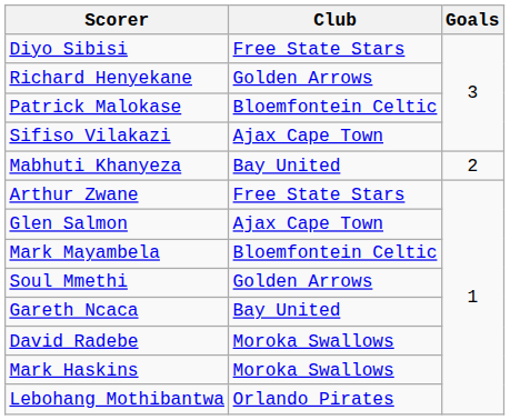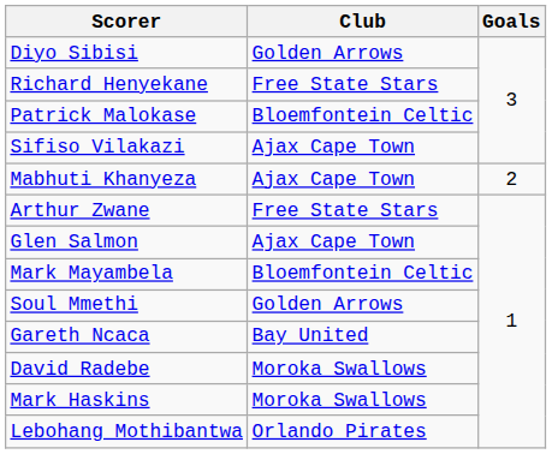 <table class="wikitable">
 <tr>
 <th>Scorer</th>
 <th>Club</th>
 <th>Goals</th>
 </tr>
 <tr>
 <td> <a href='#'>Diyo Sibisi</a></td>
-<td><a href='#'>Free State Stars</a></td>
+<td><a href='#'>Golden Arrows</a></td>
 <td rowspan=4 align=center>3</td>
 </tr>
 <tr>
 <td> <a href='#'>Richard Henyekane</a></td>
-<td><a href='#'>Golden Arrows</a></td>
+<td><a href='#'>Free State Stars</a></td>
 </tr>
 <tr>
 <td> <a href='#'>Patrick Malokase</a></td>
 <td><a href='#'>Bloemfontein Celtic</a></td>
 </tr>
 <tr>
 <td> <a href='#'>Sifiso Vilakazi</a></td>
 <td><a href='#'>Ajax Cape Town</a></td>
 </tr>
 <tr>
 <td> <a href='#'>Mabhuti Khanyeza</a></td>
-<td><a href='#'>Bay United</a></td>
+<td><a href='#'>Ajax Cape Town</a></td>
 <td rowspan=1 align=center>2</td>
 </tr>
 <tr>
 <td> <a href='#'>Arthur Zwane</a></td>
 <td><a href='#'>Free State Stars</a></td>
 <td rowspan=8 align=center>1</td>
 </tr>
 <tr>
 <td> <a href='#'>Glen Salmon</a></td>
 <td><a href='#'>Ajax Cape Town</a></td>
 </tr>
 <tr>
 <td> <a href='#'>Mark Mayambela</a></td>
 <td><a href='#'>Bloemfontein Celtic</a></td>
 </tr>
 <tr>
 <td> <a href='#'>Soul Mmethi</a></td>
 <td><a href='#'>Golden Arrows</a></td>
 </tr>
 <tr>
 <td> <a href='#'>Gareth Ncaca</a></td>
 <td><a href='#'>Bay United</a></td>
 </tr>
 <tr>
 <td> <a href='#'>David Radebe</a></td>
 <td><a href='#'>Moroka Swallows</a></td>
 </tr>
 <tr>
 <td> <a href='#'>Mark Haskins</a></td>
 <td><a href='#'>Moroka Swallows</a></td>
 </tr>
 <tr>
 <td> <a href='#'>Lebohang Mothibantwa</a></td>
 <td><a href='#'>Orlando Pirates</a></td>
 </tr>
 </table>
